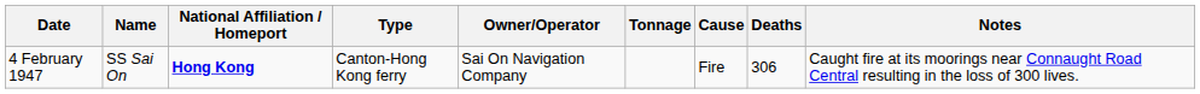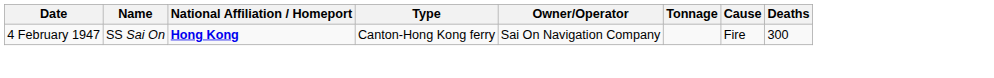 <table class="wikitable sortable" align="center">
 <tr>
 <th data-sort-type=date>Date<br></th>
 <th>Name</th>
 <th>National Affiliation / Homeport</th>
 <th>Type</th>
 <th>Owner/Operator</th>
 <th data-sort-type="number">Tonnage</th>
 <th>Cause</th>
 <th data-sort-type="number">Deaths</th>
-<th>Notes</th>
 </tr>
 <tr>
 <td>4 February 1947</td>
 <td>SS <em>Sai On</em></td>
 <td><strong> <a href='#'>Hong Kong</a></strong></td>
 <td>Canton-Hong Kong ferry</td>
 <td>Sai On Navigation Company</td>
 <td></td>
 <td>Fire</td>
-<td>306</td>
-<td>Caught fire at its moorings near <a href='#'>Connaught Road Central</a> resulting in the loss of 300 lives.</td>
+<td>300</td>
 </tr>
 </table>
